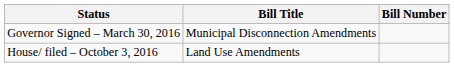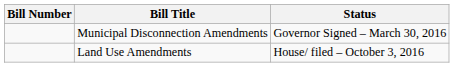 <table class="wikitable">
 <tr>
+<th>Bill Number</th>
+<th>Bill Title</th>
 <th>Status</th>
-<th>Bill Title</th>
-<th>Bill Number</th>
 </tr>
 <tr>
+<td></td>
+<td>Municipal Disconnection Amendments</td>
 <td>Governor Signed – March 30, 2016</td>
-<td>Municipal Disconnection Amendments</td>
-<td></td>
 </tr>
 <tr>
+<td></td>
+<td>Land Use Amendments</td>
 <td>House/ filed – October 3, 2016</td>
-<td>Land Use Amendments</td>
-<td></td>
 </tr>
 </table>
